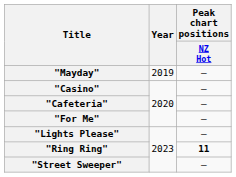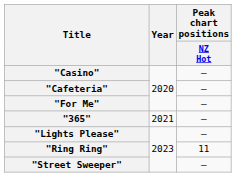 <table class="wikitable plainrowheaders" style="text-align:center;">
 <tr>
 <th scope="col" rowspan="2" style="width:15em;">Title</th>
 <th scope="col" rowspan="2">Year</th>
 <th scope="col" colspan="1">Peak chart positions</th>
 </tr>
 <tr>
 <th scope="col" style="width:2.5em;font-size:90%;"><a href='#'>NZ<br>Hot</a><br></th>
-</tr>
-<tr>
-<th scope="row">"Mayday"<br></th>
-<td>2019</td>
-<td>—</td>
 </tr>
 <tr>
 <th scope="row">"Casino"<br></th>
 <td rowspan="3">2020</td>
 <td>—</td>
 </tr>
 <tr>
 <th scope="row">"Cafeteria"<br></th>
 <td>—</td>
 </tr>
 <tr>
 <th scope="row">"For Me"<br></th>
 <td>—</td>
 </tr>
 <tr>
+<th scope="row">"365"<br></th>
+<td>2021</td>
+<td>—</td>
+</tr>
+<tr>
 <th scope="row">"Lights Please"<br></th>
 <td rowspan="3">2023</td>
 <td>—</td>
 </tr>
 <tr>
 <th scope="row">"Ring Ring"<br></th>
-<td><strong>11</strong></td>
+<td>11</td>
 </tr>
 <tr>
 <th scope="row">"Street Sweeper"<br></th>
 <td>—</td>
 </tr>
 </table>
